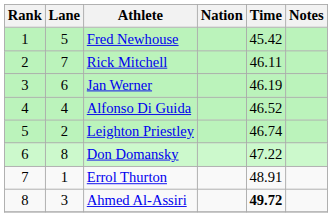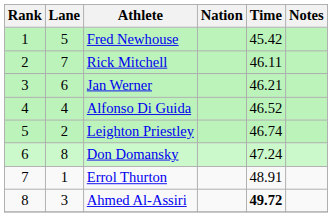 <table class="wikitable sortable" style="text-align:center">
 <tr>
 <th>Rank</th>
 <th>Lane</th>
 <th>Athlete</th>
 <th>Nation</th>
 <th>Time</th>
 <th>Notes</th>
 </tr>
 <tr style="background:#bbf3bb;">
 <td>1</td>
 <td>5</td>
 <td align=left><a href='#'>Fred Newhouse</a></td>
 <td align=left></td>
 <td>45.42</td>
 <td></td>
 </tr>
 <tr style="background:#bbf3bb;">
 <td>2</td>
 <td>7</td>
 <td align=left><a href='#'>Rick Mitchell</a></td>
 <td align=left></td>
 <td>46.11</td>
 <td></td>
 </tr>
 <tr style="background:#bbf3bb;">
 <td>3</td>
 <td>6</td>
 <td align=left><a href='#'>Jan Werner</a></td>
 <td align=left></td>
-<td>46.19</td>
+<td>46.21</td>
 <td></td>
 </tr>
 <tr style="background:#bbf3bb;">
 <td>4</td>
 <td>4</td>
 <td align=left><a href='#'>Alfonso Di Guida</a></td>
 <td align=left></td>
 <td>46.52</td>
 <td></td>
 </tr>
 <tr style="background:#bbf3bb;">
 <td>5</td>
 <td>2</td>
 <td align=left><a href='#'>Leighton Priestley</a></td>
 <td align=left></td>
 <td>46.74</td>
 <td></td>
 </tr>
 <tr style="background:#ccf9cc;">
 <td>6</td>
 <td>8</td>
 <td align=left><a href='#'>Don Domansky</a></td>
 <td align=left></td>
-<td>47.22</td>
+<td>47.24</td>
 <td></td>
 </tr>
 <tr>
 <td>7</td>
 <td>1</td>
 <td align=left><a href='#'>Errol Thurton</a></td>
 <td align=left></td>
 <td>48.91</td>
 <td></td>
 </tr>
 <tr>
 <td>8</td>
 <td>3</td>
 <td align=left><a href='#'>Ahmed Al-Assiri</a></td>
 <td align=left></td>
 <td><strong>49.72</strong></td>
 <td></td>
 </tr>
 <tr>
 </tr>
 </table>
